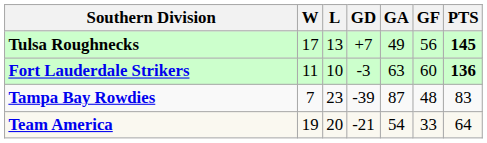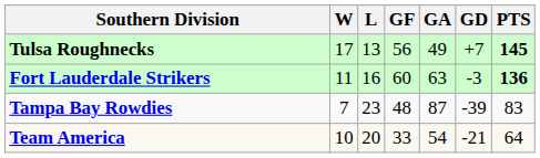 <table class="wikitable" style="text-align:center">
 <tr>
 <th style="width:17em">Southern Division</th>
 <th>W</th>
 <th>L</th>
+<th>GF</th>
+<th>GA</th>
 <th>GD</th>
-<th>GA</th>
-<th>GF</th>
 <th>PTS</th>
 </tr>
 <tr align=center bgcolor=#ccffcc>
 <td align=left><strong>Tulsa Roughnecks</strong></td>
 <td>17</td>
 <td>13</td>
+<td>56</td>
+<td>49</td>
 <td>+7</td>
-<td>49</td>
-<td>56</td>
 <td><strong>145</strong></td>
 </tr>
 <tr align=center bgcolor=#ccffcc>
 <td align=left><strong><a href='#'>Fort Lauderdale Strikers</a></strong></td>
 <td>11</td>
-<td>10</td>
+<td>16</td>
+<td>60</td>
+<td>63</td>
 <td>-3</td>
-<td>63</td>
-<td>60</td>
 <td><strong>136</strong></td>
 </tr>
 <tr align=center>
 <td align=left><strong><a href='#'>Tampa Bay Rowdies</a></strong></td>
 <td>7</td>
 <td>23</td>
+<td>48</td>
+<td>87</td>
 <td>-39</td>
-<td>87</td>
-<td>48</td>
 <td>83</td>
 </tr>
 <tr align=center bgcolor=#FAF8F0>
 <td align=left><strong><a href='#'>Team America</a></strong></td>
-<td>19</td>
+<td>10</td>
 <td>20</td>
+<td>33</td>
+<td>54</td>
 <td>-21</td>
-<td>54</td>
-<td>33</td>
 <td>64</td>
 </tr>
 </table>
